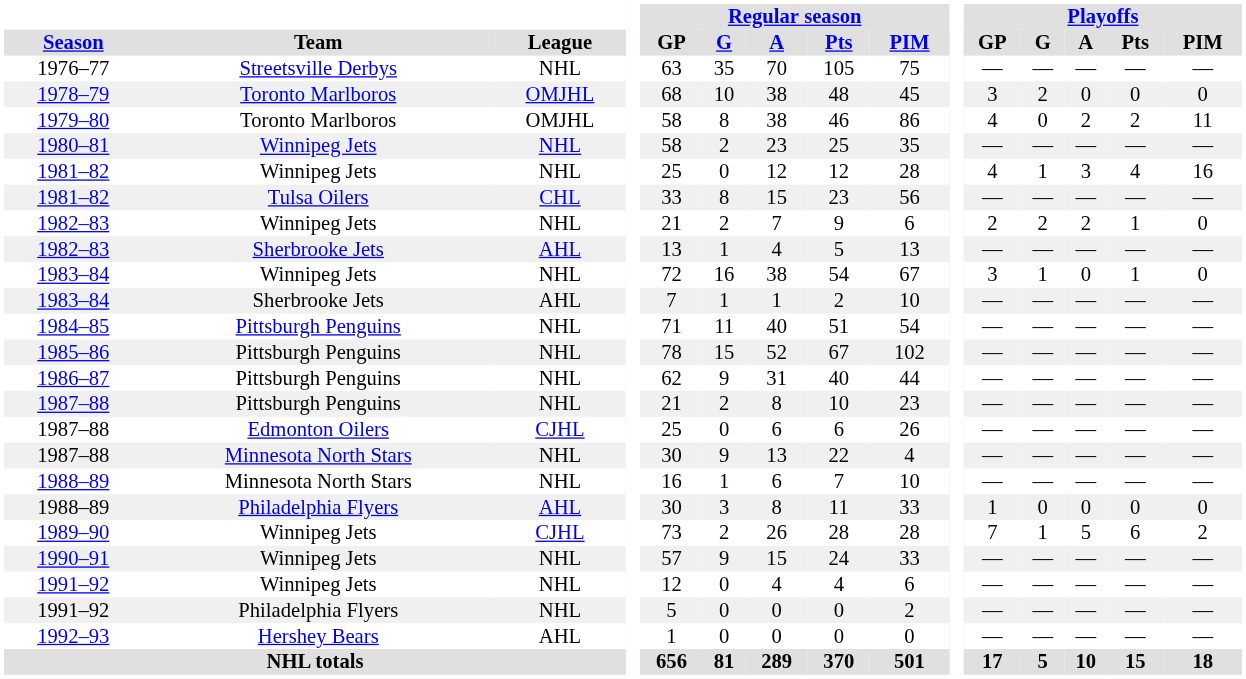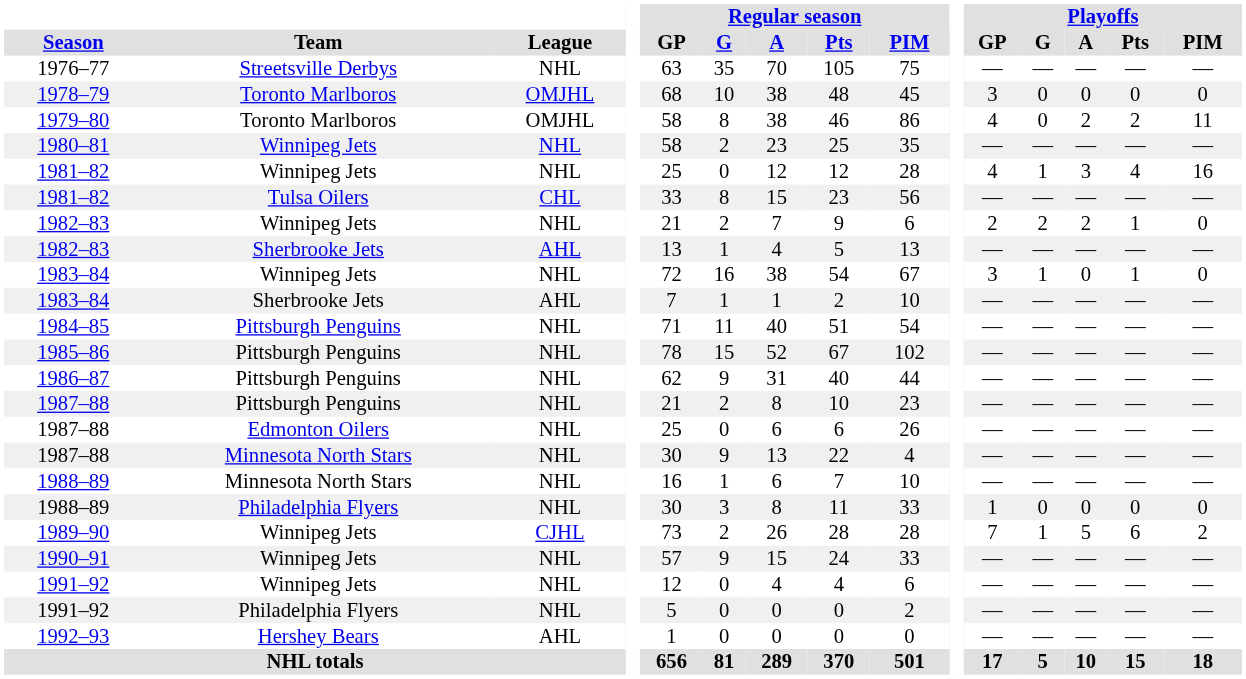 <table border="0" cellpadding="1" cellspacing="0" style="text-align:center; width:60em;">
 <tr style="background:#e0e0e0;">
 <th colspan="3"  bgcolor="#ffffff"> </th>
 <th rowspan="99" bgcolor="#ffffff"> </th>
 <th colspan="5"><a href='#'>Regular season</a></th>
 <th rowspan="99" bgcolor="#ffffff"> </th>
 <th colspan="5"><a href='#'>Playoffs</a></th>
 </tr>
 <tr style="background:#e0e0e0;">
 <th><a href='#'>Season</a></th>
 <th>Team</th>
 <th>League</th>
 <th>GP</th>
 <th><a href='#'>G</a></th>
 <th><a href='#'>A</a></th>
 <th><a href='#'>Pts</a></th>
 <th><a href='#'>PIM</a></th>
 <th>GP</th>
 <th>G</th>
 <th>A</th>
 <th>Pts</th>
 <th>PIM</th>
 </tr>
 <tr>
 <td>1976–77</td>
 <td><a href='#'>Streetsville Derbys</a></td>
 <td>NHL</td>
 <td>63</td>
 <td>35</td>
 <td>70</td>
 <td>105</td>
 <td>75</td>
 <td>—</td>
 <td>—</td>
 <td>—</td>
 <td>—</td>
 <td>—</td>
 </tr>
 <tr bgcolor="#f0f0f0">
 <td><a href='#'>1978–79</a></td>
 <td><a href='#'>Toronto Marlboros</a></td>
 <td><a href='#'>OMJHL</a></td>
 <td>68</td>
 <td>10</td>
 <td>38</td>
 <td>48</td>
 <td>45</td>
 <td>3</td>
-<td>2</td>
+<td>0</td>
 <td>0</td>
 <td>0</td>
 <td>0</td>
 </tr>
 <tr>
 <td><a href='#'>1979–80</a></td>
 <td>Toronto Marlboros</td>
 <td>OMJHL</td>
 <td>58</td>
 <td>8</td>
 <td>38</td>
 <td>46</td>
 <td>86</td>
 <td>4</td>
 <td>0</td>
 <td>2</td>
 <td>2</td>
 <td>11</td>
 </tr>
 <tr bgcolor="#f0f0f0">
 <td><a href='#'>1980–81</a></td>
 <td><a href='#'>Winnipeg Jets</a></td>
 <td><a href='#'>NHL</a></td>
 <td>58</td>
 <td>2</td>
 <td>23</td>
 <td>25</td>
 <td>35</td>
 <td>—</td>
 <td>—</td>
 <td>—</td>
 <td>—</td>
 <td>—</td>
 </tr>
 <tr>
 <td><a href='#'>1981–82</a></td>
 <td>Winnipeg Jets</td>
 <td>NHL</td>
 <td>25</td>
 <td>0</td>
 <td>12</td>
 <td>12</td>
 <td>28</td>
 <td>4</td>
 <td>1</td>
 <td>3</td>
 <td>4</td>
 <td>16</td>
 </tr>
 <tr bgcolor="#f0f0f0">
 <td><a href='#'>1981–82</a></td>
 <td><a href='#'>Tulsa Oilers</a></td>
 <td><a href='#'>CHL</a></td>
 <td>33</td>
 <td>8</td>
 <td>15</td>
 <td>23</td>
 <td>56</td>
 <td>—</td>
 <td>—</td>
 <td>—</td>
 <td>—</td>
 <td>—</td>
 </tr>
 <tr>
 <td><a href='#'>1982–83</a></td>
 <td>Winnipeg Jets</td>
 <td>NHL</td>
 <td>21</td>
 <td>2</td>
 <td>7</td>
 <td>9</td>
 <td>6</td>
 <td>2</td>
 <td>2</td>
 <td>2</td>
 <td>1</td>
 <td>0</td>
 </tr>
 <tr bgcolor="#f0f0f0">
 <td><a href='#'>1982–83</a></td>
 <td><a href='#'>Sherbrooke Jets</a></td>
 <td><a href='#'>AHL</a></td>
 <td>13</td>
 <td>1</td>
 <td>4</td>
 <td>5</td>
 <td>13</td>
 <td>—</td>
 <td>—</td>
 <td>—</td>
 <td>—</td>
 <td>—</td>
 </tr>
 <tr>
 <td><a href='#'>1983–84</a></td>
 <td>Winnipeg Jets</td>
 <td>NHL</td>
 <td>72</td>
 <td>16</td>
 <td>38</td>
 <td>54</td>
 <td>67</td>
 <td>3</td>
 <td>1</td>
 <td>0</td>
 <td>1</td>
 <td>0</td>
 </tr>
 <tr bgcolor="#f0f0f0">
 <td><a href='#'>1983–84</a></td>
 <td>Sherbrooke Jets</td>
 <td>AHL</td>
 <td>7</td>
 <td>1</td>
 <td>1</td>
 <td>2</td>
 <td>10</td>
 <td>—</td>
 <td>—</td>
 <td>—</td>
 <td>—</td>
 <td>—</td>
 </tr>
 <tr>
 <td><a href='#'>1984–85</a></td>
 <td><a href='#'>Pittsburgh Penguins</a></td>
 <td>NHL</td>
 <td>71</td>
 <td>11</td>
 <td>40</td>
 <td>51</td>
 <td>54</td>
 <td>—</td>
 <td>—</td>
 <td>—</td>
 <td>—</td>
 <td>—</td>
 </tr>
 <tr bgcolor="#f0f0f0">
 <td><a href='#'>1985–86</a></td>
 <td>Pittsburgh Penguins</td>
 <td>NHL</td>
 <td>78</td>
 <td>15</td>
 <td>52</td>
 <td>67</td>
 <td>102</td>
 <td>—</td>
 <td>—</td>
 <td>—</td>
 <td>—</td>
 <td>—</td>
 </tr>
 <tr>
 <td><a href='#'>1986–87</a></td>
 <td>Pittsburgh Penguins</td>
 <td>NHL</td>
 <td>62</td>
 <td>9</td>
 <td>31</td>
 <td>40</td>
 <td>44</td>
 <td>—</td>
 <td>—</td>
 <td>—</td>
 <td>—</td>
 <td>—</td>
 </tr>
 <tr bgcolor="#f0f0f0">
 <td><a href='#'>1987–88</a></td>
 <td>Pittsburgh Penguins</td>
 <td>NHL</td>
 <td>21</td>
 <td>2</td>
 <td>8</td>
 <td>10</td>
 <td>23</td>
 <td>—</td>
 <td>—</td>
 <td>—</td>
 <td>—</td>
 <td>—</td>
 </tr>
 <tr>
 <td>1987–88</td>
 <td><a href='#'>Edmonton Oilers</a></td>
-<td><a href='#'>CJHL</a></td>
+<td>NHL</td>
 <td>25</td>
 <td>0</td>
 <td>6</td>
 <td>6</td>
 <td>26</td>
 <td>—</td>
 <td>—</td>
 <td>—</td>
 <td>—</td>
 <td>—</td>
 </tr>
 <tr bgcolor="#f0f0f0">
 <td>1987–88</td>
 <td><a href='#'>Minnesota North Stars</a></td>
 <td>NHL</td>
 <td>30</td>
 <td>9</td>
 <td>13</td>
 <td>22</td>
 <td>4</td>
 <td>—</td>
 <td>—</td>
 <td>—</td>
 <td>—</td>
 <td>—</td>
 </tr>
 <tr>
 <td><a href='#'>1988–89</a></td>
 <td>Minnesota North Stars</td>
 <td>NHL</td>
 <td>16</td>
 <td>1</td>
 <td>6</td>
 <td>7</td>
 <td>10</td>
 <td>—</td>
 <td>—</td>
 <td>—</td>
 <td>—</td>
 <td>—</td>
 </tr>
 <tr bgcolor="#f0f0f0">
 <td>1988–89</td>
 <td><a href='#'>Philadelphia Flyers</a></td>
-<td><a href='#'>AHL</a></td>
+<td>NHL</td>
 <td>30</td>
 <td>3</td>
 <td>8</td>
 <td>11</td>
 <td>33</td>
 <td>1</td>
 <td>0</td>
 <td>0</td>
 <td>0</td>
 <td>0</td>
 </tr>
 <tr>
 <td><a href='#'>1989–90</a></td>
 <td>Winnipeg Jets</td>
 <td><a href='#'>CJHL</a></td>
 <td>73</td>
 <td>2</td>
 <td>26</td>
 <td>28</td>
 <td>28</td>
 <td>7</td>
 <td>1</td>
 <td>5</td>
 <td>6</td>
 <td>2</td>
 </tr>
 <tr bgcolor="#f0f0f0">
 <td><a href='#'>1990–91</a></td>
 <td>Winnipeg Jets</td>
 <td>NHL</td>
 <td>57</td>
 <td>9</td>
 <td>15</td>
 <td>24</td>
 <td>33</td>
 <td>—</td>
 <td>—</td>
 <td>—</td>
 <td>—</td>
 <td>—</td>
 </tr>
 <tr>
 <td><a href='#'>1991–92</a></td>
 <td>Winnipeg Jets</td>
 <td>NHL</td>
 <td>12</td>
 <td>0</td>
 <td>4</td>
 <td>4</td>
 <td>6</td>
 <td>—</td>
 <td>—</td>
 <td>—</td>
 <td>—</td>
 <td>—</td>
 </tr>
 <tr bgcolor="#f0f0f0">
 <td>1991–92</td>
 <td>Philadelphia Flyers</td>
 <td>NHL</td>
 <td>5</td>
 <td>0</td>
 <td>0</td>
 <td>0</td>
 <td>2</td>
 <td>—</td>
 <td>—</td>
 <td>—</td>
 <td>—</td>
 <td>—</td>
 </tr>
 <tr>
 <td><a href='#'>1992–93</a></td>
 <td><a href='#'>Hershey Bears</a></td>
 <td>AHL</td>
 <td>1</td>
 <td>0</td>
 <td>0</td>
 <td>0</td>
 <td>0</td>
 <td>—</td>
 <td>—</td>
 <td>—</td>
 <td>—</td>
 <td>—</td>
 </tr>
 <tr bgcolor="#e0e0e0">
 <th colspan="3">NHL totals</th>
 <th>656</th>
 <th>81</th>
 <th>289</th>
 <th>370</th>
 <th>501</th>
 <th>17</th>
 <th>5</th>
 <th>10</th>
 <th>15</th>
 <th>18</th>
 </tr>
 </table>
